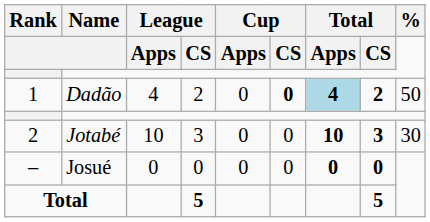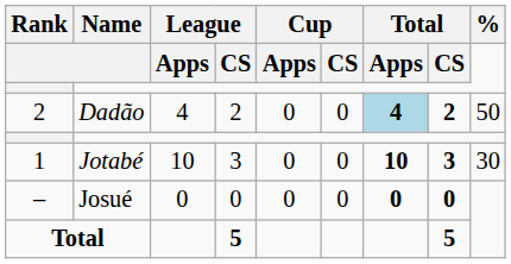 <table class="wikitable" style="text-align:center">
 <tr>
 <th>Rank</th>
 <th>Name</th>
 <th colspan=2>League</th>
 <th colspan=2>Cup</th>
 <th colspan=2>Total</th>
 <th>%</th>
 </tr>
 <tr>
 <th colspan=2></th>
 <th>Apps</th>
 <th>CS</th>
 <th>Apps</th>
 <th>CS</th>
 <th>Apps</th>
 <th>CS</th>
 </tr>
 <tr>
 <th></th>
 </tr>
 <tr>
-<td>1</td>
+<td>2</td>
 <td align="left"> <em>Dadão</em></td>
 <td>4</td>
 <td>2</td>
 <td>0</td>
-<td><strong>0</strong></td>
+<td>0</td>
 <td style="background: lightblue;"><strong>4</strong></td>
 <td><strong>2</strong></td>
 <td>50</td>
 </tr>
 <tr>
 <th></th>
 </tr>
 <tr>
-<td>2</td>
+<td>1</td>
 <td align="left"> <em>Jotabé</em></td>
 <td>10</td>
 <td>3</td>
 <td>0</td>
 <td>0</td>
 <td><strong>10</strong></td>
 <td><strong>3</strong></td>
 <td>30</td>
 </tr>
 <tr>
 <td>–</td>
 <td align="left"> Josué</td>
 <td>0</td>
 <td>0</td>
 <td>0</td>
 <td>0</td>
 <td><strong>0</strong></td>
 <td><strong>0</strong></td>
 </tr>
 <tr>
 <td colspan=2><strong>Total</strong></td>
 <td></td>
 <td><strong>5</strong></td>
 <td></td>
 <td></td>
 <td></td>
 <td><strong>5</strong></td>
 </tr>
 </table>
